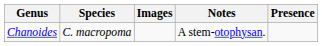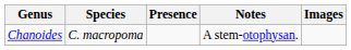 <table class="wikitable" align="center">
 <tr>
 <th>Genus</th>
 <th>Species</th>
+<th>Presence</th>
+<th>Notes</th>
 <th>Images</th>
-<th>Notes</th>
-<th>Presence</th>
 </tr>
 <tr>
 <td><em><a href='#'>Chanoides</a></em></td>
 <td><em>C. macropoma</em></td>
 <td></td>
 <td>A stem-<a href='#'>otophysan</a>.</td>
 <td></td>
 </tr>
 </table>
